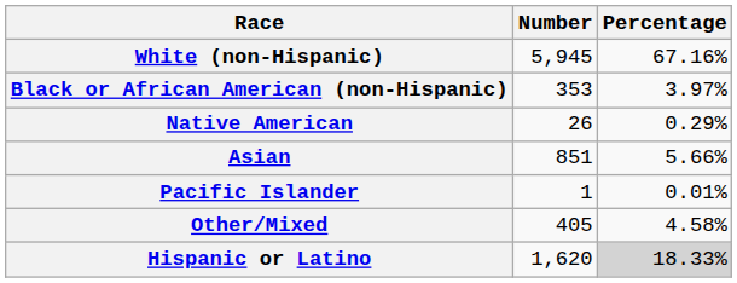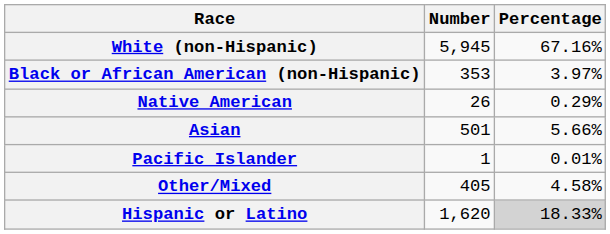 <table class="wikitable" style="text-align:right">
 <tr>
 <th scope="col">Race</th>
 <th scope="col">Number</th>
 <th scope="col">Percentage</th>
 </tr>
 <tr>
 <th scope="row"><a href='#'>White</a> (non-Hispanic)</th>
 <td>5,945</td>
 <td>67.16%</td>
 </tr>
 <tr>
 <th scope="row"><a href='#'>Black or African American</a> (non-Hispanic)</th>
 <td>353</td>
 <td>3.97%</td>
 </tr>
 <tr>
 <th scope="row"><a href='#'>Native American</a></th>
 <td>26</td>
 <td>0.29%</td>
 </tr>
 <tr>
 <th scope="row"><a href='#'>Asian</a></th>
-<td>851</td>
+<td>501</td>
 <td>5.66%</td>
 </tr>
 <tr>
 <th scope="row"><a href='#'>Pacific Islander</a></th>
 <td>1</td>
 <td>0.01%</td>
 </tr>
 <tr>
 <th scope="row"><a href='#'>Other/Mixed</a></th>
 <td>405</td>
 <td>4.58%</td>
 </tr>
 <tr>
 <th scope="row"><a href='#'>Hispanic</a> or <a href='#'>Latino</a></th>
 <td>1,620</td>
 <td style="background: lightgrey;">18.33%</td>
 </tr>
 </table>
